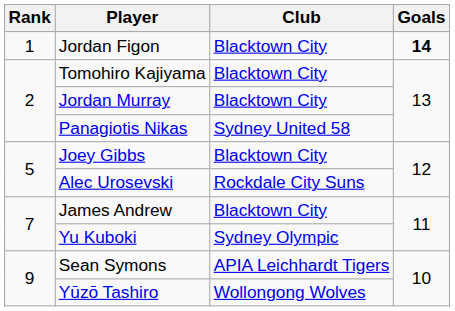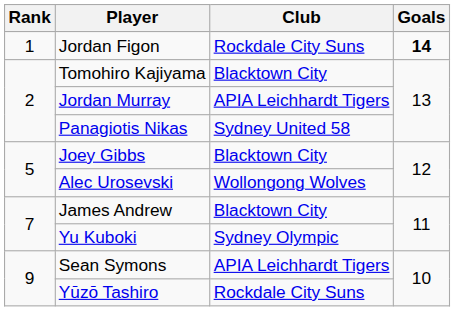 <table class="wikitable" style="text-align:center">
 <tr>
 <th>Rank</th>
 <th>Player</th>
 <th>Club</th>
 <th>Goals</th>
 </tr>
 <tr>
 <td>1</td>
 <td align=left> Jordan Figon</td>
-<td align="left"><a href='#'>Blacktown City</a></td>
+<td align="left"><a href='#'>Rockdale City Suns</a></td>
 <td><strong>14</strong></td>
 </tr>
 <tr>
 <td rowspan="3">2</td>
 <td align=left> Tomohiro Kajiyama</td>
 <td align="left"><a href='#'>Blacktown City</a></td>
 <td rowspan="3">13</td>
 </tr>
 <tr>
 <td align=left> <a href='#'>Jordan Murray</a></td>
-<td align="left"><a href='#'>Blacktown City</a></td>
+<td align="left"><a href='#'>APIA Leichhardt Tigers</a></td>
 </tr>
 <tr>
 <td align=left> <a href='#'>Panagiotis Nikas</a></td>
 <td align="left"><a href='#'>Sydney United 58</a></td>
 </tr>
 <tr>
 <td rowspan="2">5</td>
 <td align=left> <a href='#'>Joey Gibbs</a></td>
 <td align="left"><a href='#'>Blacktown City</a></td>
 <td rowspan="2">12</td>
 </tr>
 <tr>
 <td align=left> <a href='#'>Alec Urosevski</a></td>
-<td align="left"><a href='#'>Rockdale City Suns</a></td>
+<td align="left"><a href='#'>Wollongong Wolves</a></td>
 </tr>
 <tr>
 <td rowspan="2">7</td>
 <td align=left> James Andrew</td>
 <td align="left"><a href='#'>Blacktown City</a></td>
 <td rowspan="2">11</td>
 </tr>
 <tr>
 <td align=left> <a href='#'>Yu Kuboki</a></td>
 <td align="left"><a href='#'>Sydney Olympic</a></td>
 </tr>
 <tr>
 <td rowspan="2">9</td>
 <td align=left> Sean Symons</td>
 <td align="left"><a href='#'>APIA Leichhardt Tigers</a></td>
 <td rowspan="2">10</td>
 </tr>
 <tr>
 <td align=left> <a href='#'>Yūzō Tashiro</a></td>
-<td align="left"><a href='#'>Wollongong Wolves</a></td>
+<td align="left"><a href='#'>Rockdale City Suns</a></td>
 </tr>
 </table>
